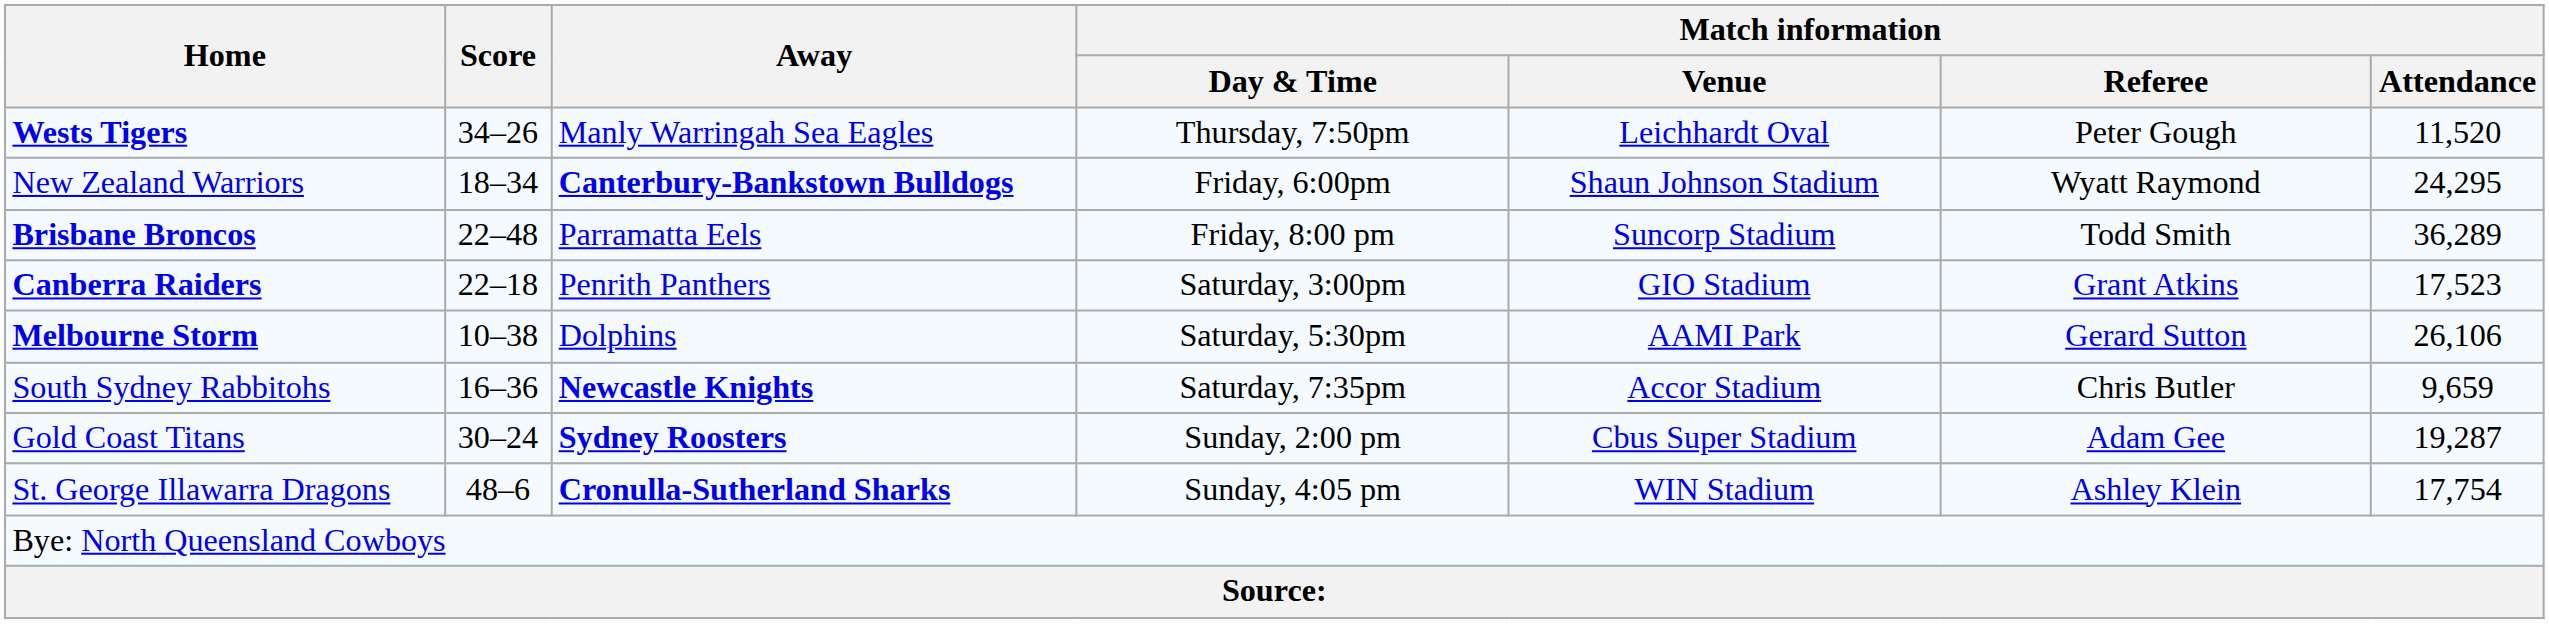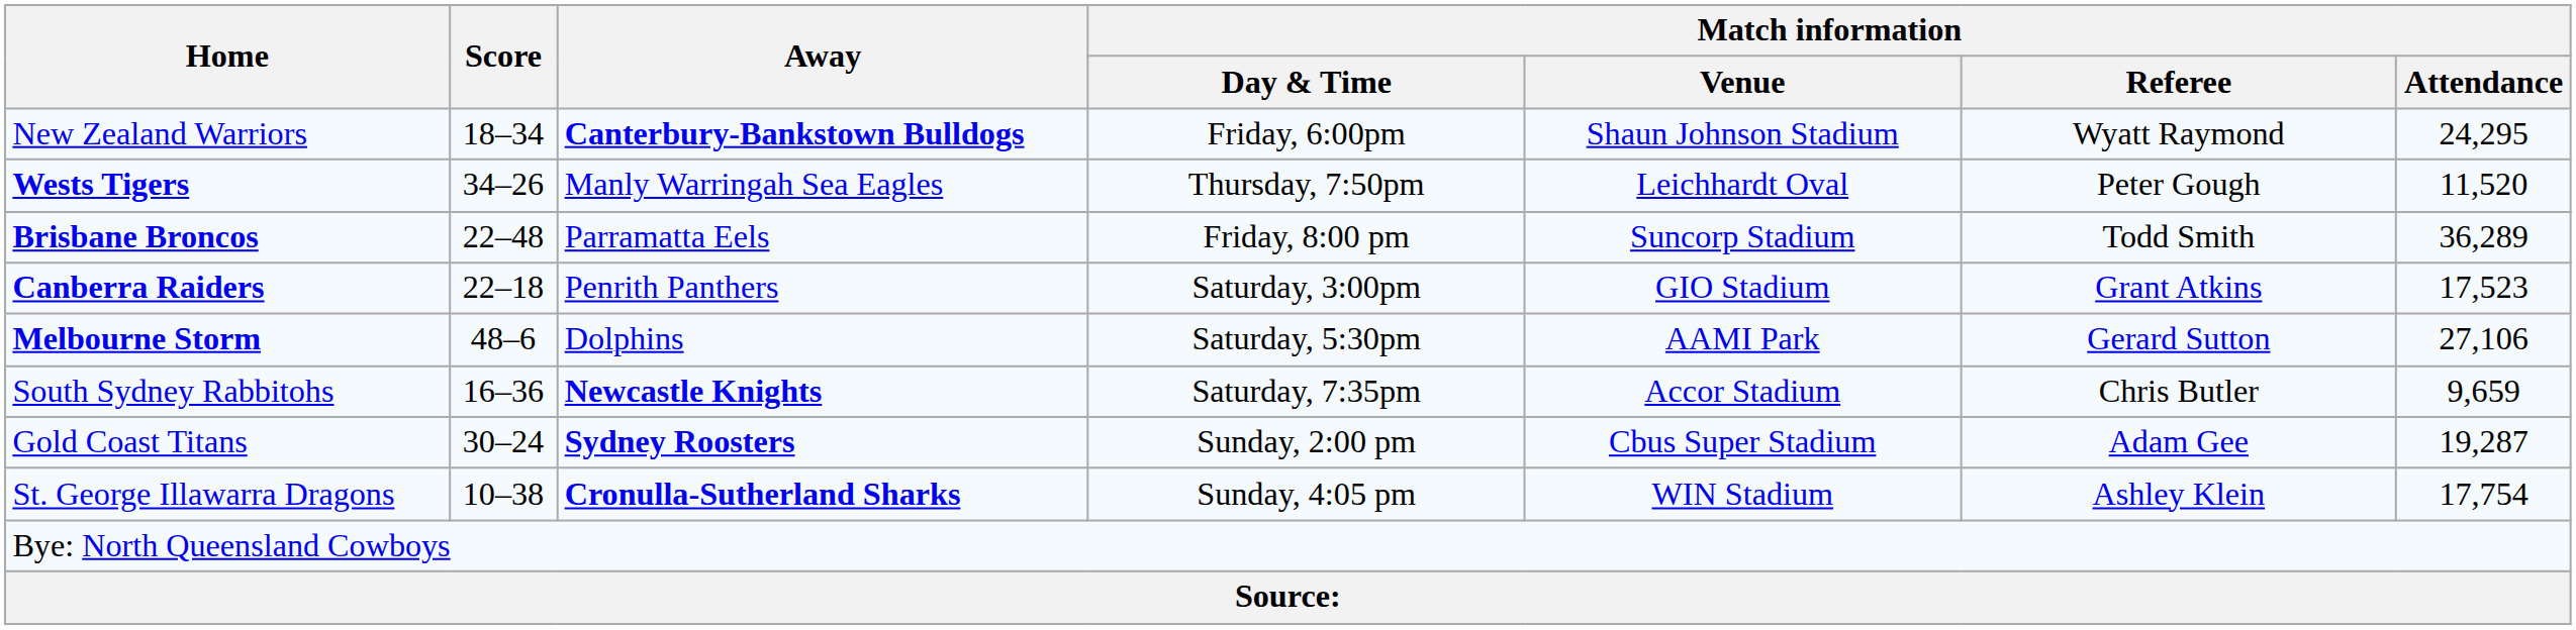 <table class="wikitable" style="border-collapse:collapse; text-align:center; width:100%;">
 <tr style="text-align:center; background:#f5faff;"  style="background:#c1d8ff;">
 <th rowspan="2">Home</th>
 <th rowspan="2">Score</th>
 <th rowspan="2">Away</th>
 <th colspan="4">Match information</th>
 </tr>
 <tr>
 <th width="17%">Day & Time</th>
 <th width="17%">Venue</th>
 <th width="17%">Referee</th>
 <th width="5%">Attendance</th>
 </tr>
 <tr style="text-align:center; background:#f5faff;">
+<td align="left"> <a href='#'>New Zealand Warriors</a></td>
+<td>18–34</td>
+<td align="left"><strong> <a href='#'>Canterbury-Bankstown Bulldogs</a></strong></td>
+<td>Friday, 6:00pm</td>
+<td><a href='#'>Shaun Johnson Stadium</a></td>
+<td>Wyatt Raymond</td>
+<td>24,295</td>
+</tr>
+<tr style="text-align:center; background:#f5faff;">
 <td align="left"> <strong><a href='#'>Wests Tigers</a></strong></td>
 <td>34–26</td>
 <td align="left"> <a href='#'>Manly Warringah Sea Eagles</a></td>
 <td>Thursday, 7:50pm</td>
 <td><a href='#'>Leichhardt Oval</a></td>
 <td>Peter Gough</td>
 <td>11,520</td>
-</tr>
-<tr style="text-align:center; background:#f5faff;">
-<td align="left"> <a href='#'>New Zealand Warriors</a></td>
-<td>18–34</td>
-<td align="left"><strong> <a href='#'>Canterbury-Bankstown Bulldogs</a></strong></td>
-<td>Friday, 6:00pm</td>
-<td><a href='#'>Shaun Johnson Stadium</a></td>
-<td>Wyatt Raymond</td>
-<td>24,295</td>
 </tr>
 <tr style="text-align:center; background:#f5faff;">
 <td align="left"><strong> <a href='#'>Brisbane Broncos</a></strong></td>
 <td>22–48</td>
 <td align="left"> <a href='#'>Parramatta Eels</a></td>
 <td>Friday, 8:00 pm</td>
 <td><a href='#'>Suncorp Stadium</a></td>
 <td>Todd Smith</td>
 <td>36,289</td>
 </tr>
 <tr style="text-align:center; background:#f5faff;">
 <td align="left"><strong> <a href='#'>Canberra Raiders</a></strong></td>
 <td>22–18</td>
 <td align="left"> <a href='#'>Penrith Panthers</a></td>
 <td>Saturday, 3:00pm</td>
 <td><a href='#'>GIO Stadium</a></td>
 <td><a href='#'>Grant Atkins</a></td>
 <td>17,523</td>
 </tr>
 <tr style="text-align:center; background:#f5faff;">
 <td align="left"> <strong><a href='#'>Melbourne Storm</a></strong></td>
-<td>10–38</td>
+<td>48–6</td>
 <td align="left"> <a href='#'>Dolphins</a></td>
 <td>Saturday, 5:30pm</td>
 <td><a href='#'>AAMI Park</a></td>
 <td><a href='#'>Gerard Sutton</a></td>
-<td>26,106</td>
+<td>27,106</td>
 </tr>
 <tr style="text-align:center; background:#f5faff;">
 <td align="left"> <a href='#'>South Sydney Rabbitohs</a></td>
 <td>16–36</td>
 <td align="left"><strong> <a href='#'>Newcastle Knights</a></strong></td>
 <td>Saturday, 7:35pm</td>
 <td><a href='#'>Accor Stadium</a></td>
 <td>Chris Butler</td>
 <td>9,659</td>
 </tr>
 <tr style="text-align:center; background:#f5faff;">
 <td align="left"> <a href='#'>Gold Coast Titans</a></td>
 <td>30–24</td>
 <td align="left"><strong> <a href='#'>Sydney Roosters</a></strong></td>
 <td>Sunday, 2:00 pm</td>
 <td><a href='#'>Cbus Super Stadium</a></td>
 <td><a href='#'>Adam Gee</a></td>
 <td>19,287</td>
 </tr>
 <tr style="text-align:center; background:#f5faff;">
 <td align="left"> <a href='#'>St. George Illawarra Dragons</a></td>
-<td>48–6</td>
+<td>10–38</td>
 <td align="left"><strong> <a href='#'>Cronulla-Sutherland Sharks</a></strong></td>
 <td>Sunday, 4:05 pm</td>
 <td><a href='#'>WIN Stadium</a></td>
 <td><a href='#'>Ashley Klein</a></td>
 <td>17,754</td>
 </tr>
 <tr style="text-align:center; background:#f5faff;">
 <td colspan="7" align="left">Bye:  <a href='#'>North Queensland Cowboys</a></td>
 </tr>
 <tr>
 <th colspan="7" align="left">Source:</th>
 </tr>
 </table>
